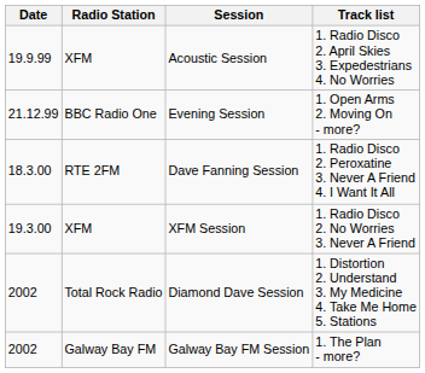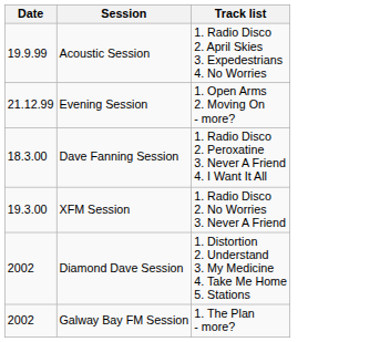 <table class="wikitable">
 <tr>
 <th>Date</th>
-<th>Radio Station</th>
 <th>Session</th>
 <th>Track list</th>
 </tr>
 <tr>
 <td>19.9.99</td>
-<td>XFM</td>
 <td>Acoustic Session</td>
 <td>1. Radio Disco<br>2. April Skies<br>3. Expedestrians<br>4. No Worries</td>
 </tr>
 <tr>
 <td>21.12.99</td>
-<td>BBC Radio One</td>
 <td>Evening Session</td>
 <td>1. Open Arms<br>2. Moving On<br>- more?</td>
 </tr>
 <tr>
 <td>18.3.00</td>
-<td>RTE 2FM</td>
 <td>Dave Fanning Session</td>
 <td>1. Radio Disco<br>2. Peroxatine<br>3. Never A Friend<br>4. I Want It All</td>
 </tr>
 <tr>
 <td>19.3.00</td>
-<td>XFM</td>
 <td>XFM Session</td>
 <td>1. Radio Disco<br>2. No Worries<br>3. Never A Friend</td>
 </tr>
 <tr>
 <td>2002</td>
-<td>Total Rock Radio</td>
 <td>Diamond Dave Session</td>
 <td>1. Distortion<br>2. Understand<br>3. My Medicine<br>4. Take Me Home<br>5. Stations</td>
 </tr>
 <tr>
 <td>2002</td>
-<td>Galway Bay FM</td>
 <td>Galway Bay FM Session</td>
 <td>1. The Plan<br>- more?</td>
 </tr>
 </table>
